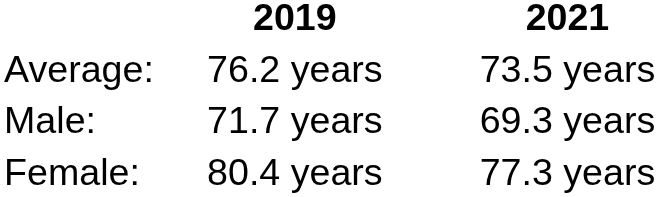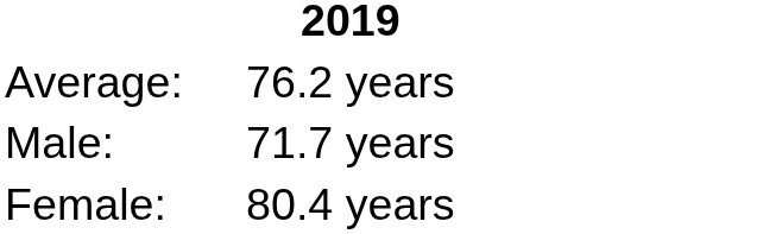 <table style="text-align: center;">
 <tr>
 <th></th>
 <th style="width:7em;">2019</th>
-<th style="width:7em;">2021</th>
 </tr>
 <tr>
 <td style="text-align: left;">Average:</td>
 <td>76.2 years</td>
-<td>73.5 years</td>
 </tr>
 <tr>
 <td style="text-align: left;">Male:</td>
 <td>71.7 years</td>
-<td>69.3 years</td>
 </tr>
 <tr>
 <td style="text-align: left;">Female:</td>
 <td>80.4 years</td>
-<td>77.3 years</td>
 </tr>
 </table>
